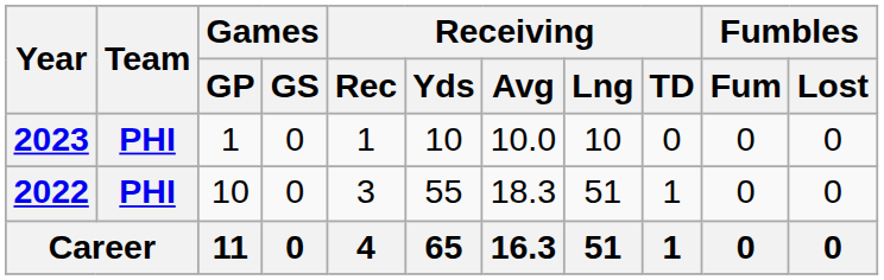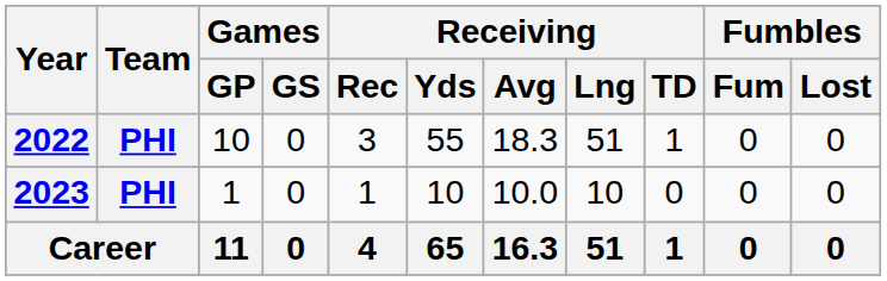 <table class="wikitable" style="text-align:center">
 <tr>
 <th rowspan="2">Year</th>
 <th rowspan="2">Team</th>
 <th colspan="2">Games</th>
 <th colspan="5">Receiving</th>
 <th colspan="2">Fumbles</th>
 </tr>
 <tr>
 <th>GP</th>
 <th>GS</th>
 <th>Rec</th>
 <th>Yds</th>
 <th>Avg</th>
 <th>Lng</th>
 <th>TD</th>
 <th>Fum</th>
 <th>Lost</th>
 </tr>
 <tr>
+<th><a href='#'>2022</a></th>
+<th><a href='#'>PHI</a></th>
+<td>10</td>
+<td>0</td>
+<td>3</td>
+<td>55</td>
+<td>18.3</td>
+<td>51</td>
+<td>1</td>
+<td>0</td>
+<td>0</td>
+</tr>
+<tr>
 <th><a href='#'>2023</a></th>
 <th><a href='#'>PHI</a></th>
 <td>1</td>
 <td>0</td>
 <td>1</td>
 <td>10</td>
 <td>10.0</td>
 <td>10</td>
 <td>0</td>
-<td>0</td>
-<td>0</td>
-</tr>
-<tr>
-<th><a href='#'>2022</a></th>
-<th><a href='#'>PHI</a></th>
-<td>10</td>
-<td>0</td>
-<td>3</td>
-<td>55</td>
-<td>18.3</td>
-<td>51</td>
-<td>1</td>
 <td>0</td>
 <td>0</td>
 </tr>
 <tr>
 <th colspan="2">Career</th>
 <th>11</th>
 <th>0</th>
 <th>4</th>
 <th>65</th>
 <th>16.3</th>
 <th>51</th>
 <th>1</th>
 <th>0</th>
 <th>0</th>
 </tr>
 </table>
